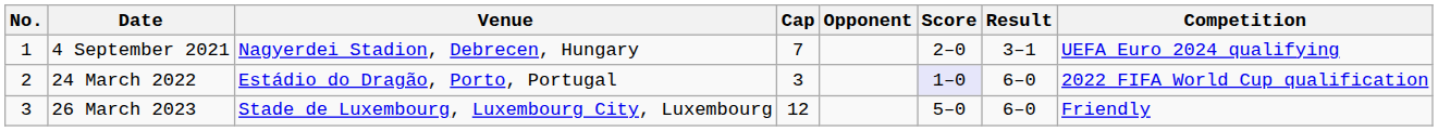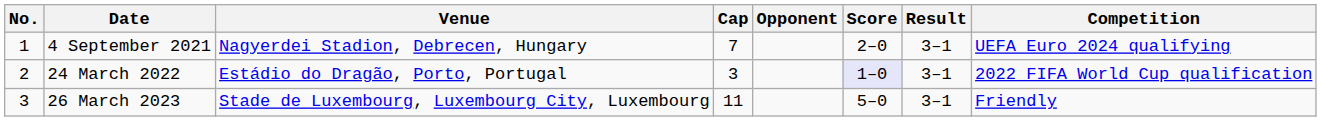 <table class="wikitable sortable">
 <tr>
 <th scope=col>No.</th>
 <th scope=col>Date</th>
 <th scope=col>Venue</th>
 <th scope=col>Cap</th>
 <th scope=col>Opponent</th>
 <th scope=col>Score</th>
 <th scope=col>Result</th>
 <th scope=col>Competition</th>
 </tr>
 <tr>
 <td align=center>1</td>
 <td>4 September 2021</td>
 <td><a href='#'>Nagyerdei Stadion</a>, <a href='#'>Debrecen</a>, Hungary</td>
 <td align=center>7</td>
 <td></td>
 <td align=center>2–0</td>
 <td align=center>3–1</td>
 <td><a href='#'>UEFA Euro 2024 qualifying</a></td>
 </tr>
 <tr>
 <td align=center>2</td>
 <td>24 March 2022</td>
 <td><a href='#'>Estádio do Dragão</a>, <a href='#'>Porto</a>, Portugal</td>
 <td align=center>3</td>
 <td></td>
 <td align=center style="background: lavender;">1–0</td>
-<td align=center>6–0</td>
+<td align=center>3–1</td>
 <td><a href='#'>2022 FIFA World Cup qualification</a></td>
 </tr>
 <tr>
 <td align=center>3</td>
 <td>26 March 2023</td>
 <td><a href='#'>Stade de Luxembourg</a>, <a href='#'>Luxembourg City</a>, Luxembourg</td>
-<td align=center>12</td>
+<td align=center>11</td>
 <td></td>
 <td align=center>5–0</td>
-<td align=center>6–0</td>
+<td align=center>3–1</td>
 <td><a href='#'>Friendly</a></td>
 </tr>
 </table>
